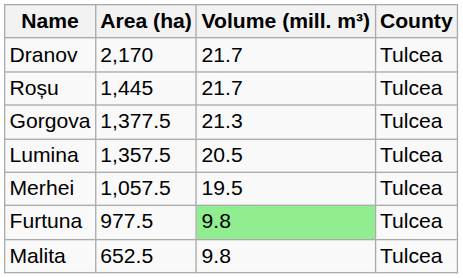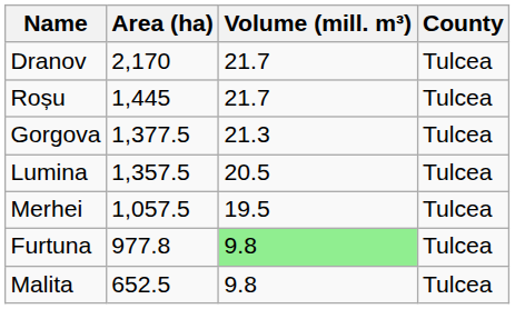 <table class="wikitable sortable">
 <tr>
 <th>Name</th>
 <th>Area (ha)</th>
 <th>Volume (mill. m³)</th>
 <th>County</th>
 </tr>
 <tr>
 <td>Dranov</td>
 <td>2,170</td>
 <td>21.7</td>
 <td>Tulcea</td>
 </tr>
 <tr>
 <td>Roșu</td>
 <td>1,445</td>
 <td>21.7</td>
 <td>Tulcea</td>
 </tr>
 <tr>
 <td>Gorgova</td>
 <td>1,377.5</td>
 <td>21.3</td>
 <td>Tulcea</td>
 </tr>
 <tr>
 <td>Lumina</td>
 <td>1,357.5</td>
 <td>20.5</td>
 <td>Tulcea</td>
 </tr>
 <tr>
 <td>Merhei</td>
 <td>1,057.5</td>
 <td>19.5</td>
 <td>Tulcea</td>
 </tr>
 <tr>
 <td>Furtuna</td>
-<td>977.5</td>
+<td>977.8</td>
 <td style="background: lightgreen;">9.8</td>
 <td>Tulcea</td>
 </tr>
 <tr>
 <td>Malita</td>
 <td>652.5</td>
 <td>9.8</td>
 <td>Tulcea</td>
 </tr>
 </table>
